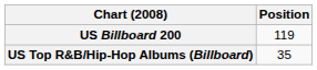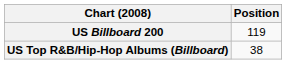 <table class="wikitable sortable plainrowheaders" style="text-align:center">
 <tr>
 <th scope="col">Chart (2008)</th>
 <th scope="col">Position</th>
 </tr>
 <tr>
 <th scope="row">US <em>Billboard</em> 200</th>
 <td>119</td>
 </tr>
 <tr>
 <th scope="row">US Top R&B/Hip-Hop Albums (<em>Billboard</em>)</th>
-<td>35</td>
+<td>38</td>
 </tr>
 </table>
